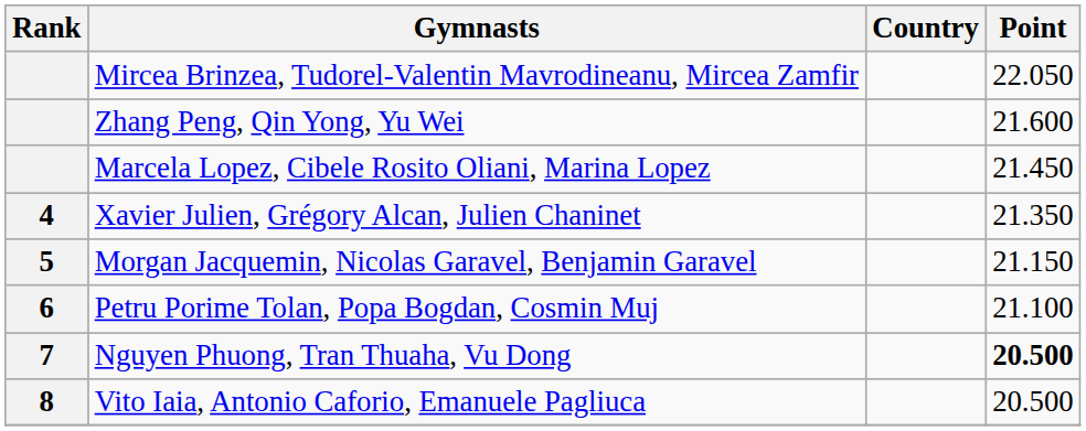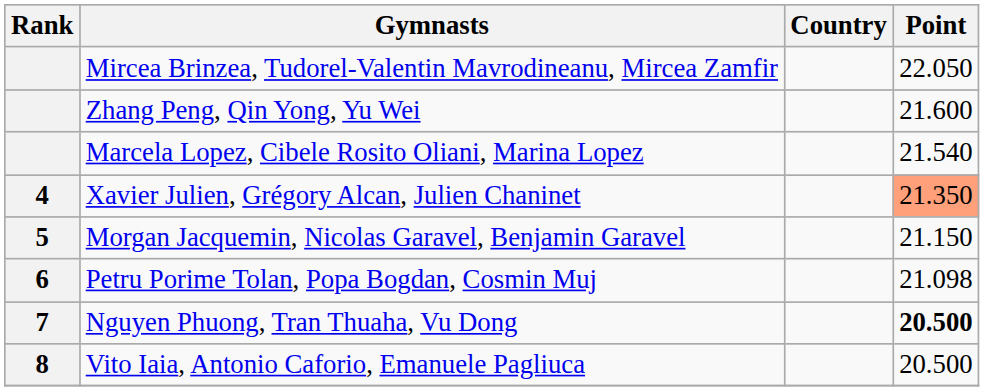 <table class="wikitable sortable">
 <tr>
 <th>Rank</th>
 <th>Gymnasts</th>
 <th>Country</th>
 <th>Point</th>
 </tr>
 <tr>
 <th></th>
 <td><a href='#'>Mircea Brinzea</a>, <a href='#'>Tudorel-Valentin Mavrodineanu</a>, <a href='#'>Mircea Zamfir</a></td>
 <td></td>
 <td>22.050</td>
 </tr>
 <tr>
 <th></th>
 <td><a href='#'>Zhang Peng</a>, <a href='#'>Qin Yong</a>, <a href='#'>Yu Wei</a></td>
 <td></td>
 <td>21.600</td>
 </tr>
 <tr>
 <th></th>
 <td><a href='#'>Marcela Lopez</a>, <a href='#'>Cibele Rosito Oliani</a>, <a href='#'>Marina Lopez</a></td>
 <td></td>
-<td>21.450</td>
+<td>21.540</td>
 </tr>
 <tr>
 <th>4</th>
 <td><a href='#'>Xavier Julien</a>, <a href='#'>Grégory Alcan</a>, <a href='#'>Julien Chaninet</a></td>
 <td></td>
-<td>21.350</td>
+<td style="background: lightsalmon;">21.350</td>
 </tr>
 <tr>
 <th>5</th>
 <td><a href='#'>Morgan Jacquemin</a>, <a href='#'>Nicolas Garavel</a>, <a href='#'>Benjamin Garavel</a></td>
 <td></td>
 <td>21.150</td>
 </tr>
 <tr>
 <th>6</th>
 <td><a href='#'>Petru Porime Tolan</a>, <a href='#'>Popa Bogdan</a>, <a href='#'>Cosmin Muj</a></td>
 <td></td>
-<td>21.100</td>
+<td>21.098</td>
 </tr>
 <tr>
 <th>7</th>
 <td><a href='#'>Nguyen Phuong</a>, <a href='#'>Tran Thuaha</a>, <a href='#'>Vu Dong</a></td>
 <td></td>
 <td><strong>20.500</strong></td>
 </tr>
 <tr>
 <th>8</th>
 <td><a href='#'>Vito Iaia</a>, <a href='#'>Antonio Caforio</a>, <a href='#'>Emanuele Pagliuca</a></td>
 <td></td>
 <td>20.500</td>
 </tr>
 <tr>
 </tr>
 </table>
